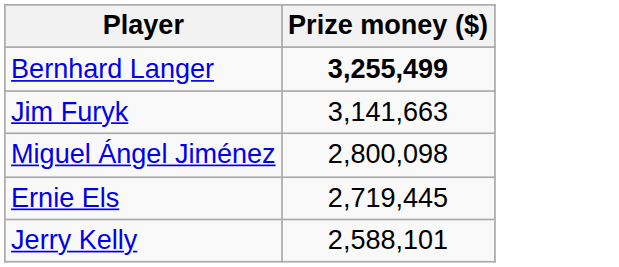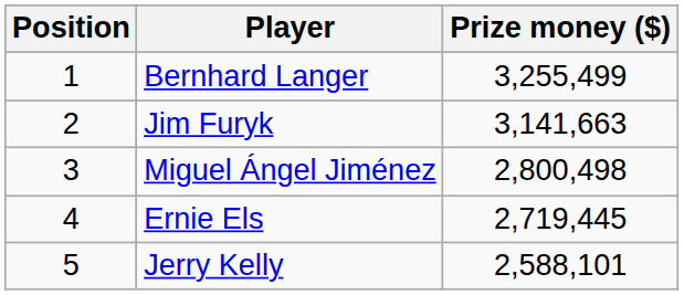 <table class="wikitable">
 <tr>
+<th>Position</th>
 <th>Player</th>
 <th>Prize money ($)</th>
 </tr>
 <tr>
+<td align=center>1</td>
 <td> <a href='#'>Bernhard Langer</a></td>
-<td align=center><strong>3,255,499</strong></td>
+<td align=center>3,255,499</td>
 </tr>
 <tr>
+<td align=center>2</td>
 <td> <a href='#'>Jim Furyk</a></td>
 <td align=center>3,141,663</td>
 </tr>
 <tr>
+<td align=center>3</td>
 <td> <a href='#'>Miguel Ángel Jiménez</a></td>
-<td align=center>2,800,098</td>
+<td align=center>2,800,498</td>
 </tr>
 <tr>
+<td align=center>4</td>
 <td> <a href='#'>Ernie Els</a></td>
 <td align=center>2,719,445</td>
 </tr>
 <tr>
+<td align=center>5</td>
 <td> <a href='#'>Jerry Kelly</a></td>
 <td align=center>2,588,101</td>
 </tr>
 </table>
